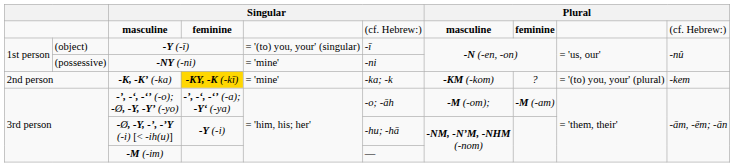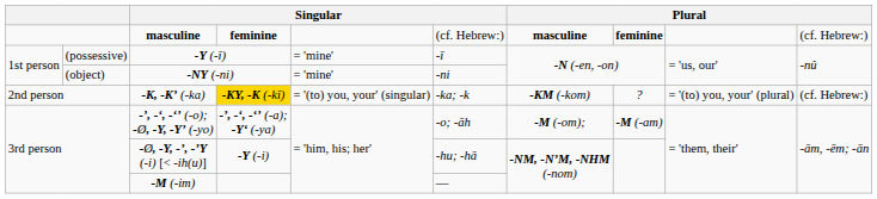 <table class="wikitable">
 <tr>
 <th colspan="2"></th>
 <th colspan="4">Singular</th>
 <th colspan="4">Plural</th>
 </tr>
 <tr>
 <td colspan="2"></td>
 <td align="center"><strong>masculine</strong></td>
 <td align="center"><strong>feminine</strong></td>
 <td></td>
 <td>(cf. Hebrew:)</td>
 <td align="center"><strong>masculine</strong></td>
 <td align="center"><strong>feminine</strong></td>
 <td></td>
 <td>(cf. Hebrew:)</td>
 </tr>
 <tr>
 <td rowspan="2">1st person</td>
-<td>(object)</td>
+<td>(possessive)</td>
 <td colspan="2" align="center"><em> <strong>-Y</strong> (-ī)</em></td>
-<td>= '(to) you, your' (singular)</td>
+<td>= 'mine'</td>
 <td><em>-ī</em></td>
 <td rowspan="2" colspan="2" align="center"><em> <strong>-N</strong> (-en, -on)</em></td>
 <td rowspan="2">= 'us, our'</td>
 <td rowspan="2"><em>-nû</em></td>
 </tr>
 <tr>
-<td>(possessive)</td>
+<td>(object)</td>
 <td colspan="2" align="center"><em> <strong>-NY</strong> (-ni)</em></td>
 <td>= 'mine'</td>
 <td><em>-ni</em></td>
 </tr>
 <tr>
 <td colspan="2">2nd person</td>
 <td align="center"><em> <strong>-K, -K’</strong> (-ka)</em></td>
 <td align="center" style="background: gold;"><em> <strong>-KY, -K</strong> (-kī)</em></td>
-<td>= 'mine'</td>
+<td>= '(to) you, your' (singular)</td>
 <td><em>-ka; -k</em></td>
 <td align="center"><em> <strong>-KM</strong> (-kom)</em></td>
 <td align="center"><em>?</em></td>
 <td>= '(to) you, your' (plural)</td>
-<td><em>-kem</em></td>
+<td>(cf. Hebrew:)</td>
 </tr>
 <tr>
 <td colspan="2" rowspan="3">3rd person</td>
 <td align="center"><em> <strong>-’, -‘, -‘’</strong> (-o);<br><strong>-</strong>Ø<strong>, -Y, -Y’</strong> (-yo)</em></td>
 <td align="center"><em> <strong>-’, -‘, -‘’</strong> (-a); <br><strong> -Y‘</strong> (-ya)</em></td>
 <td rowspan="3">= 'him, his; her'</td>
 <td><em>-o; -āh</em></td>
 <td align="center"><em> <strong>-M</strong> (-om);</em></td>
 <td align="center"><em> <strong>-M</strong> (-am)</em></td>
 <td rowspan="3">= 'them, their'</td>
 <td rowspan="3"><em>-ām, -ēm; -ān</em></td>
 </tr>
 <tr>
 <td align="center"><em> <strong>-</strong>Ø<strong>, -Y, -’, -’Y</strong> <br>(-i)</em> [< <em>-ih(u)</em>]</td>
 <td align="center"><em> <strong>-Y</strong> (-i)</em></td>
 <td><em>-hu; -hā</em></td>
 <td rowspan="2" align="center"><em> <strong>-NM, -N’M, -NHM</strong> <br>(-nom)</em></td>
 </tr>
 <tr>
 <td align="center"><em> <strong>-M</strong> (-im)</em></td>
 <td align="center"></td>
 <td>—</td>
 </tr>
 </table>
